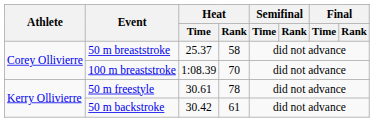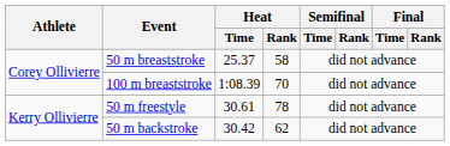 <table class=wikitable style="font-size:90%">
 <tr>
 <th rowspan="2">Athlete</th>
 <th rowspan="2">Event</th>
 <th colspan="2">Heat</th>
 <th colspan="2">Semifinal</th>
 <th colspan="2">Final</th>
 </tr>
 <tr style="font-size:95%">
 <th>Time</th>
 <th>Rank</th>
 <th>Time</th>
 <th>Rank</th>
 <th>Time</th>
 <th>Rank</th>
 </tr>
 <tr align=center>
 <td align=left rowspan=2><a href='#'>Corey Ollivierre</a></td>
 <td align=left><a href='#'>50 m breaststroke</a></td>
 <td>25.37</td>
 <td>58</td>
 <td colspan=4>did not advance</td>
 </tr>
 <tr align=center>
 <td align=left><a href='#'>100 m breaststroke</a></td>
 <td>1:08.39</td>
 <td>70</td>
 <td colspan=4>did not advance</td>
 </tr>
 <tr align=center>
 <td align=left rowspan=2><a href='#'>Kerry Ollivierre</a></td>
 <td align=left><a href='#'>50 m freestyle</a></td>
 <td>30.61</td>
 <td>78</td>
 <td colspan=4>did not advance</td>
 </tr>
 <tr align=center>
 <td align=left><a href='#'>50 m backstroke</a></td>
 <td>30.42</td>
-<td>61</td>
+<td>62</td>
 <td colspan=4>did not advance</td>
 </tr>
 </table>
